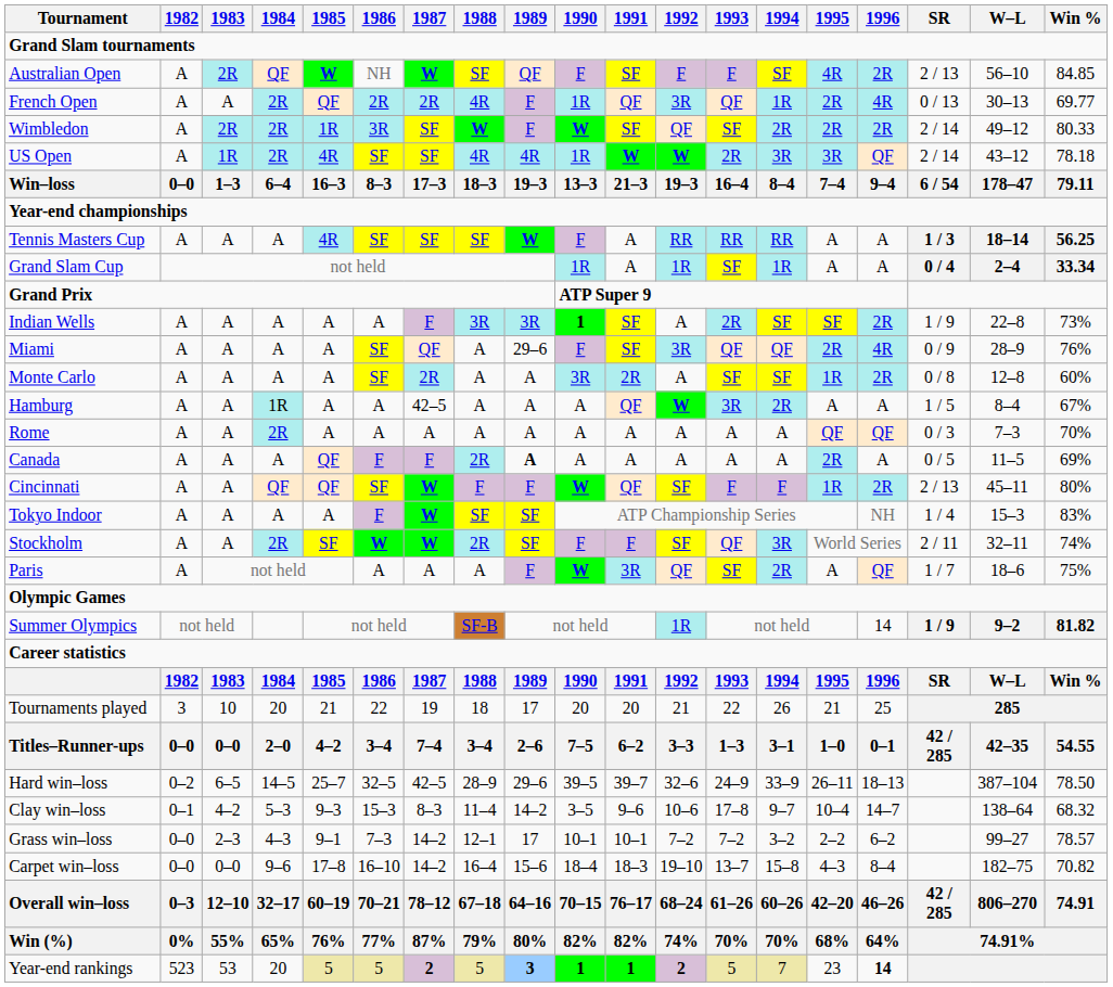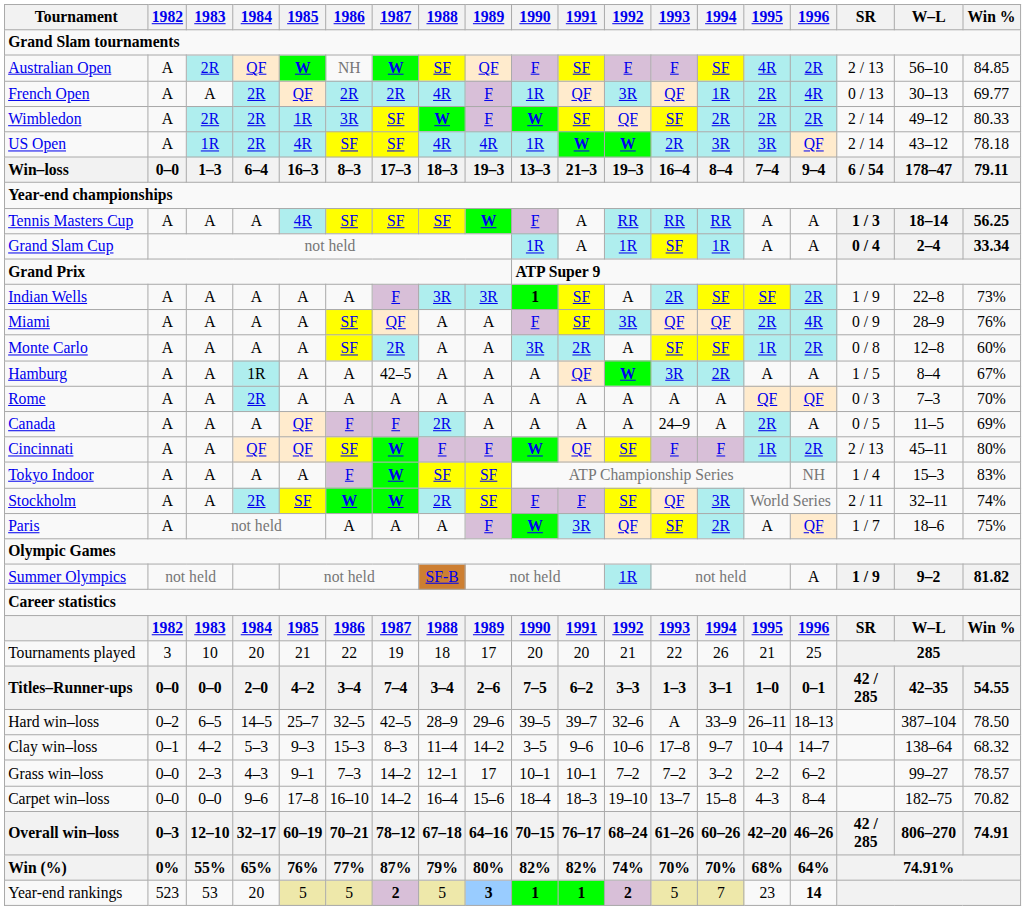 <table class=wikitable style=text-align:center;font-size:97%>
 <tr>
 <th width=135>Tournament</th>
 <th><a href='#'>1982</a></th>
 <th><a href='#'>1983</a></th>
 <th><a href='#'>1984</a></th>
 <th><a href='#'>1985</a></th>
 <th><a href='#'>1986</a></th>
 <th><a href='#'>1987</a></th>
 <th><a href='#'>1988</a></th>
 <th><a href='#'>1989</a></th>
 <th><a href='#'>1990</a></th>
 <th><a href='#'>1991</a></th>
 <th><a href='#'>1992</a></th>
 <th><a href='#'>1993</a></th>
 <th><a href='#'>1994</a></th>
 <th><a href='#'>1995</a></th>
 <th><a href='#'>1996</a></th>
 <th>SR</th>
 <th width=60>W–L</th>
 <th width=40>Win %</th>
 </tr>
 <tr>
 <td colspan=20 align=left><strong>Grand Slam tournaments</strong></td>
 </tr>
 <tr>
 <td align=left><a href='#'>Australian Open</a></td>
 <td>A</td>
 <td bgcolor=afeeee><a href='#'>2R</a></td>
 <td bgcolor=ffebcd><a href='#'>QF</a></td>
 <td bgcolor=lime><strong><a href='#'>W</a></strong></td>
 <td colspan=1 style=color:#767676>NH</td>
 <td bgcolor=lime><strong><a href='#'>W</a></strong></td>
 <td bgcolor=yellow><a href='#'>SF</a></td>
 <td bgcolor=ffebcd><a href='#'>QF</a></td>
 <td bgcolor=thistle><a href='#'>F</a></td>
 <td bgcolor=yellow><a href='#'>SF</a></td>
 <td bgcolor=thistle><a href='#'>F</a></td>
 <td bgcolor=thistle><a href='#'>F</a></td>
 <td bgcolor=yellow><a href='#'>SF</a></td>
 <td bgcolor=afeeee><a href='#'>4R</a></td>
 <td bgcolor=afeeee><a href='#'>2R</a></td>
 <td>2 / 13</td>
 <td>56–10</td>
 <td>84.85</td>
 </tr>
 <tr>
 <td align=left><a href='#'>French Open</a></td>
 <td>A</td>
 <td>A</td>
 <td bgcolor=afeeee><a href='#'>2R</a></td>
 <td bgcolor=ffebcd><a href='#'>QF</a></td>
 <td bgcolor=afeeee><a href='#'>2R</a></td>
 <td bgcolor=afeeee><a href='#'>2R</a></td>
 <td bgcolor=afeeee><a href='#'>4R</a></td>
 <td bgcolor=thistle><a href='#'>F</a></td>
 <td bgcolor=afeeee><a href='#'>1R</a></td>
 <td bgcolor=ffebcd><a href='#'>QF</a></td>
 <td bgcolor=afeeee><a href='#'>3R</a></td>
 <td bgcolor=ffebcd><a href='#'>QF</a></td>
 <td bgcolor=afeeee><a href='#'>1R</a></td>
 <td bgcolor=afeeee><a href='#'>2R</a></td>
 <td bgcolor=afeeee><a href='#'>4R</a></td>
 <td>0 / 13</td>
 <td>30–13</td>
 <td>69.77</td>
 </tr>
 <tr>
 <td align=left><a href='#'>Wimbledon</a></td>
 <td>A</td>
 <td bgcolor=afeeee><a href='#'>2R</a></td>
 <td bgcolor=afeeee><a href='#'>2R</a></td>
 <td bgcolor=afeeee><a href='#'>1R</a></td>
 <td bgcolor=afeeee><a href='#'>3R</a></td>
 <td bgcolor=yellow><a href='#'>SF</a></td>
 <td bgcolor=lime><strong><a href='#'>W</a></strong></td>
 <td bgcolor=thistle><a href='#'>F</a></td>
 <td bgcolor=lime><strong><a href='#'>W</a></strong></td>
 <td bgcolor=yellow><a href='#'>SF</a></td>
 <td bgcolor=ffebcd><a href='#'>QF</a></td>
 <td bgcolor=yellow><a href='#'>SF</a></td>
 <td bgcolor=afeeee><a href='#'>2R</a></td>
 <td bgcolor=afeeee><a href='#'>2R</a></td>
 <td bgcolor=afeeee><a href='#'>2R</a></td>
 <td>2 / 14</td>
 <td>49–12</td>
 <td>80.33</td>
 </tr>
 <tr>
 <td align=left><a href='#'>US Open</a></td>
 <td>A</td>
 <td bgcolor=afeeee><a href='#'>1R</a></td>
 <td bgcolor=afeeee><a href='#'>2R</a></td>
 <td bgcolor=afeeee><a href='#'>4R</a></td>
 <td bgcolor=yellow><a href='#'>SF</a></td>
 <td bgcolor=yellow><a href='#'>SF</a></td>
 <td bgcolor=afeeee><a href='#'>4R</a></td>
 <td bgcolor=afeeee><a href='#'>4R</a></td>
 <td bgcolor=afeeee><a href='#'>1R</a></td>
 <td bgcolor=lime><strong><a href='#'>W</a></strong></td>
 <td bgcolor=lime><strong><a href='#'>W</a></strong></td>
 <td bgcolor=afeeee><a href='#'>2R</a></td>
 <td bgcolor=afeeee><a href='#'>3R</a></td>
 <td bgcolor=afeeee><a href='#'>3R</a></td>
 <td bgcolor=ffebcd><a href='#'>QF</a></td>
 <td>2 / 14</td>
 <td>43–12</td>
 <td>78.18</td>
 </tr>
 <tr>
 <th style=text-align:left>Win–loss</th>
 <th>0–0</th>
 <th>1–3</th>
 <th>6–4</th>
 <th>16–3</th>
 <th>8–3</th>
 <th>17–3</th>
 <th>18–3</th>
 <th>19–3</th>
 <th>13–3</th>
 <th>21–3</th>
 <th>19–3</th>
 <th>16–4</th>
 <th>8–4</th>
 <th>7–4</th>
 <th>9–4</th>
 <th>6 / 54</th>
 <th>178–47</th>
 <th>79.11</th>
 </tr>
 <tr>
 <td colspan=20 align=left><strong>Year-end championships</strong></td>
 </tr>
 <tr>
 <td align=left><a href='#'>Tennis Masters Cup</a></td>
 <td>A</td>
 <td>A</td>
 <td>A</td>
 <td bgcolor=afeeee><a href='#'>4R</a></td>
 <td bgcolor=yellow><a href='#'>SF</a></td>
 <td bgcolor=yellow><a href='#'>SF</a></td>
 <td bgcolor=yellow><a href='#'>SF</a></td>
 <td bgcolor=lime><strong><a href='#'>W</a></strong></td>
 <td bgcolor=thistle><a href='#'>F</a></td>
 <td>A</td>
 <td bgcolor=afeeee><a href='#'>RR</a></td>
 <td bgcolor=afeeee><a href='#'>RR</a></td>
 <td bgcolor=afeeee><a href='#'>RR</a></td>
 <td>A</td>
 <td>A</td>
 <th>1 / 3</th>
 <th>18–14</th>
 <th>56.25</th>
 </tr>
 <tr>
 <td align=left><a href='#'>Grand Slam Cup</a></td>
 <td colspan=8 style=color:#767676>not held</td>
 <td bgcolor=afeeee><a href='#'>1R</a></td>
 <td>A</td>
 <td bgcolor=afeeee><a href='#'>1R</a></td>
 <td bgcolor=yellow><a href='#'>SF</a></td>
 <td bgcolor=afeeee><a href='#'>1R</a></td>
 <td>A</td>
 <td>A</td>
 <th>0 / 4</th>
 <th>2–4</th>
 <th>33.34</th>
 </tr>
 <tr>
 <td colspan="9" align="left"><strong>Grand Prix</strong></td>
 <td colspan="7" align="left"><strong>ATP Super 9</strong></td>
 </tr>
 <tr>
 <td align=left><a href='#'>Indian Wells</a></td>
 <td>A</td>
 <td>A</td>
 <td>A</td>
 <td>A</td>
 <td>A</td>
 <td bgcolor=thistle><a href='#'>F</a></td>
 <td bgcolor=afeeee><a href='#'>3R</a></td>
 <td bgcolor=afeeee><a href='#'>3R</a></td>
 <td bgcolor=lime><strong>1</strong></td>
 <td bgcolor=yellow><a href='#'>SF</a></td>
 <td>A</td>
 <td bgcolor=afeeee><a href='#'>2R</a></td>
 <td bgcolor=yellow><a href='#'>SF</a></td>
 <td bgcolor=yellow><a href='#'>SF</a></td>
 <td bgcolor=afeeee><a href='#'>2R</a></td>
 <td>1 / 9</td>
 <td>22–8</td>
 <td>73%</td>
 </tr>
 <tr>
 <td align=left><a href='#'>Miami</a></td>
 <td>A</td>
 <td>A</td>
 <td>A</td>
 <td>A</td>
 <td bgcolor=yellow><a href='#'>SF</a></td>
 <td bgcolor=ffebcd><a href='#'>QF</a></td>
 <td>A</td>
-<td>29–6</td>
+<td>A</td>
 <td bgcolor=thistle><a href='#'>F</a></td>
 <td bgcolor=yellow><a href='#'>SF</a></td>
 <td bgcolor=afeeee><a href='#'>3R</a></td>
 <td bgcolor=ffebcd><a href='#'>QF</a></td>
 <td bgcolor=ffebcd><a href='#'>QF</a></td>
 <td bgcolor=afeeee><a href='#'>2R</a></td>
 <td bgcolor=afeeee><a href='#'>4R</a></td>
 <td>0 / 9</td>
 <td>28–9</td>
 <td>76%</td>
 </tr>
 <tr>
 <td align=left><a href='#'>Monte Carlo</a></td>
 <td>A</td>
 <td>A</td>
 <td>A</td>
 <td>A</td>
 <td bgcolor=yellow><a href='#'>SF</a></td>
 <td bgcolor=afeeee><a href='#'>2R</a></td>
 <td>A</td>
 <td>A</td>
 <td bgcolor=afeeee><a href='#'>3R</a></td>
 <td bgcolor=afeeee><a href='#'>2R</a></td>
 <td>A</td>
 <td bgcolor=yellow><a href='#'>SF</a></td>
 <td bgcolor=yellow><a href='#'>SF</a></td>
 <td bgcolor=afeeee><a href='#'>1R</a></td>
 <td bgcolor=afeeee><a href='#'>2R</a></td>
 <td>0 / 8</td>
 <td>12–8</td>
 <td>60%</td>
 </tr>
 <tr>
 <td align=left><a href='#'>Hamburg</a></td>
 <td>A</td>
 <td>A</td>
 <td bgcolor=afeeee>1R</td>
 <td>A</td>
 <td>A</td>
 <td>42–5</td>
 <td>A</td>
 <td>A</td>
 <td>A</td>
 <td bgcolor=ffebcd><a href='#'>QF</a></td>
 <td bgcolor=lime><strong><a href='#'>W</a></strong></td>
 <td bgcolor=afeeee><a href='#'>3R</a></td>
 <td bgcolor=afeeee><a href='#'>2R</a></td>
 <td>A</td>
 <td>A</td>
 <td>1 / 5</td>
 <td>8–4</td>
 <td>67%</td>
 </tr>
 <tr>
 <td align=left><a href='#'>Rome</a></td>
 <td>A</td>
 <td>A</td>
 <td bgcolor=afeeee><a href='#'>2R</a></td>
 <td>A</td>
 <td>A</td>
 <td>A</td>
 <td>A</td>
 <td>A</td>
 <td>A</td>
 <td>A</td>
 <td>A</td>
 <td>A</td>
 <td>A</td>
 <td bgcolor=ffebcd><a href='#'>QF</a></td>
 <td bgcolor=ffebcd><a href='#'>QF</a></td>
 <td>0 / 3</td>
 <td>7–3</td>
 <td>70%</td>
 </tr>
 <tr>
 <td align=left><a href='#'>Canada</a></td>
 <td>A</td>
 <td>A</td>
 <td>A</td>
 <td bgcolor=ffebcd><a href='#'>QF</a></td>
 <td bgcolor=thistle><a href='#'>F</a></td>
 <td bgcolor=thistle><a href='#'>F</a></td>
 <td bgcolor=afeeee><a href='#'>2R</a></td>
-<td><strong>A</strong></td>
 <td>A</td>
 <td>A</td>
 <td>A</td>
 <td>A</td>
+<td>24–9</td>
 <td>A</td>
 <td bgcolor=afeeee><a href='#'>2R</a></td>
 <td>A</td>
 <td>0 / 5</td>
 <td>11–5</td>
 <td>69%</td>
 </tr>
 <tr>
 <td align=left><a href='#'>Cincinnati</a></td>
 <td>A</td>
 <td>A</td>
 <td bgcolor=ffebcd><a href='#'>QF</a></td>
 <td bgcolor=ffebcd><a href='#'>QF</a></td>
 <td bgcolor=yellow><a href='#'>SF</a></td>
 <td bgcolor=lime><strong><a href='#'>W</a></strong></td>
 <td bgcolor=thistle><a href='#'>F</a></td>
 <td bgcolor=thistle><a href='#'>F</a></td>
 <td bgcolor=lime><strong><a href='#'>W</a></strong></td>
 <td bgcolor=ffebcd><a href='#'>QF</a></td>
 <td bgcolor=yellow><a href='#'>SF</a></td>
 <td bgcolor=thistle><a href='#'>F</a></td>
 <td bgcolor=thistle><a href='#'>F</a></td>
 <td bgcolor=afeeee><a href='#'>1R</a></td>
 <td bgcolor=afeeee><a href='#'>2R</a></td>
 <td>2 / 13</td>
 <td>45–11</td>
 <td>80%</td>
 </tr>
 <tr>
 <td align=left><a href='#'>Tokyo Indoor</a></td>
 <td>A</td>
 <td>A</td>
 <td>A</td>
 <td>A</td>
 <td bgcolor=thistle><a href='#'>F</a></td>
 <td bgcolor=lime><strong><a href='#'>W</a></strong></td>
 <td bgcolor=yellow><a href='#'>SF</a></td>
 <td bgcolor=yellow><a href='#'>SF</a></td>
 <td colspan=6 style=color:#767676>ATP Championship Series</td>
 <td colspan=1 style=color:#767676>NH</td>
 <td>1 / 4</td>
 <td>15–3</td>
 <td>83%</td>
 </tr>
 <tr>
 <td align=left><a href='#'>Stockholm</a></td>
 <td>A</td>
 <td>A</td>
 <td bgcolor=afeeee><a href='#'>2R</a></td>
 <td bgcolor=yellow><a href='#'>SF</a></td>
 <td bgcolor=lime><strong><a href='#'>W</a></strong></td>
 <td bgcolor=lime><strong><a href='#'>W</a></strong></td>
 <td bgcolor=afeeee><a href='#'>2R</a></td>
 <td bgcolor=yellow><a href='#'>SF</a></td>
 <td bgcolor=thistle><a href='#'>F</a></td>
 <td bgcolor=thistle><a href='#'>F</a></td>
 <td bgcolor=yellow><a href='#'>SF</a></td>
 <td bgcolor=ffebcd><a href='#'>QF</a></td>
 <td bgcolor=afeeee><a href='#'>3R</a></td>
 <td colspan=2 style=color:#767676>World Series</td>
 <td>2 / 11</td>
 <td>32–11</td>
 <td>74%</td>
 </tr>
 <tr>
 <td align=left><a href='#'>Paris</a></td>
 <td>A</td>
 <td colspan=3 style=color:#767676>not held</td>
 <td>A</td>
 <td>A</td>
 <td>A</td>
 <td bgcolor=thistle><a href='#'>F</a></td>
 <td bgcolor=lime><strong><a href='#'>W</a></strong></td>
 <td bgcolor=afeeee><a href='#'>3R</a></td>
 <td bgcolor=ffebcd><a href='#'>QF</a></td>
 <td bgcolor=yellow><a href='#'>SF</a></td>
 <td bgcolor=afeeee><a href='#'>2R</a></td>
 <td>A</td>
 <td bgcolor=ffebcd><a href='#'>QF</a></td>
 <td>1 / 7</td>
 <td>18–6</td>
 <td>75%</td>
 </tr>
 <tr>
 <td colspan=20 align=left><strong>Olympic Games</strong></td>
 </tr>
 <tr>
 <td align=left><a href='#'>Summer Olympics</a></td>
 <td colspan=2 style=color:#767676>not held</td>
 <td></td>
 <td colspan=3 style=color:#767676>not held</td>
 <td bgcolor=cd7f32><a href='#'>SF-B</a></td>
 <td colspan=3 style=color:#767676>not held</td>
 <td bgcolor=afeeee><a href='#'>1R</a></td>
 <td colspan=3 style=color:#767676>not held</td>
-<td>14</td>
+<td>A</td>
 <th>1 / 9</th>
 <th>9–2</th>
 <th>81.82</th>
 </tr>
 <tr>
 <td colspan=20 align=left><strong>Career statistics</strong></td>
 </tr>
 <tr>
 <th></th>
 <th><a href='#'>1982</a></th>
 <th><a href='#'>1983</a></th>
 <th><a href='#'>1984</a></th>
 <th><a href='#'>1985</a></th>
 <th><a href='#'>1986</a></th>
 <th><a href='#'>1987</a></th>
 <th><a href='#'>1988</a></th>
 <th><a href='#'>1989</a></th>
 <th><a href='#'>1990</a></th>
 <th><a href='#'>1991</a></th>
 <th><a href='#'>1992</a></th>
 <th><a href='#'>1993</a></th>
 <th><a href='#'>1994</a></th>
 <th><a href='#'>1995</a></th>
 <th><a href='#'>1996</a></th>
 <th width=50>SR</th>
 <th width=50>W–L</th>
 <th width=50>Win %</th>
 </tr>
 <tr>
 <td align=left>Tournaments played</td>
 <td>3</td>
 <td>10</td>
 <td>20</td>
 <td>21</td>
 <td>22</td>
 <td>19</td>
 <td>18</td>
 <td>17</td>
 <td>20</td>
 <td>20</td>
 <td>21</td>
 <td>22</td>
 <td>26</td>
 <td>21</td>
 <td>25</td>
 <th colspan=3>285</th>
 </tr>
 <tr>
 <th style=text-align:left>Titles–Runner-ups</th>
 <th>0–0</th>
 <th>0–0</th>
 <th>2–0</th>
 <th>4–2</th>
 <th>3–4</th>
 <th>7–4</th>
 <th>3–4</th>
 <th>2–6</th>
 <th>7–5</th>
 <th>6–2</th>
 <th>3–3</th>
 <th>1–3</th>
 <th>3–1</th>
 <th>1–0</th>
 <th>0–1</th>
 <th>42 / 285</th>
 <th>42–35</th>
 <th>54.55</th>
 </tr>
 <tr>
 <td align=left>Hard win–loss</td>
 <td>0–2</td>
 <td>6–5</td>
 <td>14–5</td>
 <td>25–7</td>
 <td>32–5</td>
 <td>42–5</td>
 <td>28–9</td>
 <td>29–6</td>
 <td>39–5</td>
 <td>39–7</td>
 <td>32–6</td>
-<td>24–9</td>
+<td>A</td>
 <td>33–9</td>
 <td>26–11</td>
 <td>18–13</td>
 <td></td>
 <td>387–104</td>
 <td>78.50</td>
 </tr>
 <tr>
 <td align=left>Clay win–loss</td>
 <td>0–1</td>
 <td>4–2</td>
 <td>5–3</td>
 <td>9–3</td>
 <td>15–3</td>
 <td>8–3</td>
 <td>11–4</td>
 <td>14–2</td>
 <td>3–5</td>
 <td>9–6</td>
 <td>10–6</td>
 <td>17–8</td>
 <td>9–7</td>
 <td>10–4</td>
 <td>14–7</td>
 <td></td>
 <td>138–64</td>
 <td>68.32</td>
 </tr>
 <tr>
 <td align=left>Grass win–loss</td>
 <td>0–0</td>
 <td>2–3</td>
 <td>4–3</td>
 <td>9–1</td>
 <td>7–3</td>
 <td>14–2</td>
 <td>12–1</td>
 <td>17</td>
 <td>10–1</td>
 <td>10–1</td>
 <td>7–2</td>
 <td>7–2</td>
 <td>3–2</td>
 <td>2–2</td>
 <td>6–2</td>
 <td></td>
 <td>99–27</td>
 <td>78.57</td>
 </tr>
 <tr>
 <td align=left>Carpet win–loss</td>
 <td>0–0</td>
 <td>0–0</td>
 <td>9–6</td>
 <td>17–8</td>
 <td>16–10</td>
 <td>14–2</td>
 <td>16–4</td>
 <td>15–6</td>
 <td>18–4</td>
 <td>18–3</td>
 <td>19–10</td>
 <td>13–7</td>
 <td>15–8</td>
 <td>4–3</td>
 <td>8–4</td>
 <td></td>
 <td>182–75</td>
 <td>70.82</td>
 </tr>
 <tr>
 <th style=text-align:left>Overall win–loss</th>
 <th>0–3</th>
 <th>12–10</th>
 <th>32–17</th>
 <th>60–19</th>
 <th>70–21</th>
 <th>78–12</th>
 <th>67–18</th>
 <th>64–16</th>
 <th>70–15</th>
 <th>76–17</th>
 <th>68–24</th>
 <th>61–26</th>
 <th>60–26</th>
 <th>42–20</th>
 <th>46–26</th>
 <th>42 / 285</th>
 <th>806–270</th>
 <th>74.91</th>
 </tr>
 <tr>
 <th style=text-align:left>Win (%)</th>
 <th>0%</th>
 <th>55%</th>
 <th>65%</th>
 <th>76%</th>
 <th>77%</th>
 <th>87%</th>
 <th>79%</th>
 <th>80%</th>
 <th>82%</th>
 <th>82%</th>
 <th>74%</th>
 <th>70%</th>
 <th>70%</th>
 <th>68%</th>
 <th>64%</th>
 <th colspan=3>74.91%</th>
 </tr>
 <tr>
 <td align=left>Year-end rankings</td>
 <td>523</td>
 <td>53</td>
 <td>20</td>
 <td bgcolor=EEE8AA>5</td>
 <td bgcolor=EEE8AA>5</td>
 <td bgcolor=thistle><strong>2</strong></td>
 <td bgcolor=EEE8AA>5</td>
 <td bgcolor=99ccff><strong>3</strong></td>
 <td bgcolor=lime><strong>1</strong></td>
 <td bgcolor=lime><strong>1</strong></td>
 <td bgcolor=thistle><strong>2</strong></td>
 <td bgcolor=EEE8AA>5</td>
 <td bgcolor=EEE8AA>7</td>
 <td>23</td>
 <td><strong>14</strong></td>
 <th colspan=3></th>
 </tr>
 </table>
